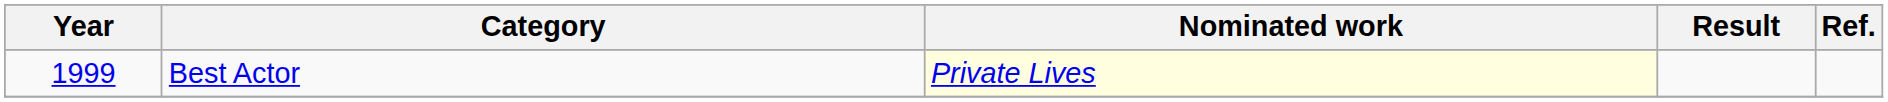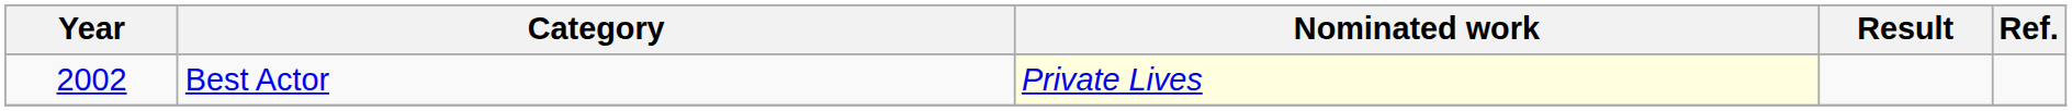 <table class=wikitable>
 <tr>
 <th scope="col" style="width:5em;">Year</th>
 <th scope="col" style="width:26em;">Category</th>
 <th scope="col" style="width:25em;">Nominated work</th>
 <th scope="col" style="width:5em;">Result</th>
 <th>Ref.</th>
 </tr>
 <tr>
-<td style="text-align:center;"><a href='#'>1999</a></td>
+<td style="text-align:center;"><a href='#'>2002</a></td>
 <td><a href='#'>Best Actor</a></td>
 <td style="background: lightyellow;"><em><a href='#'>Private Lives</a></em></td>
 <td></td>
 <td></td>
 </tr>
 <tr>
 </tr>
 </table>
